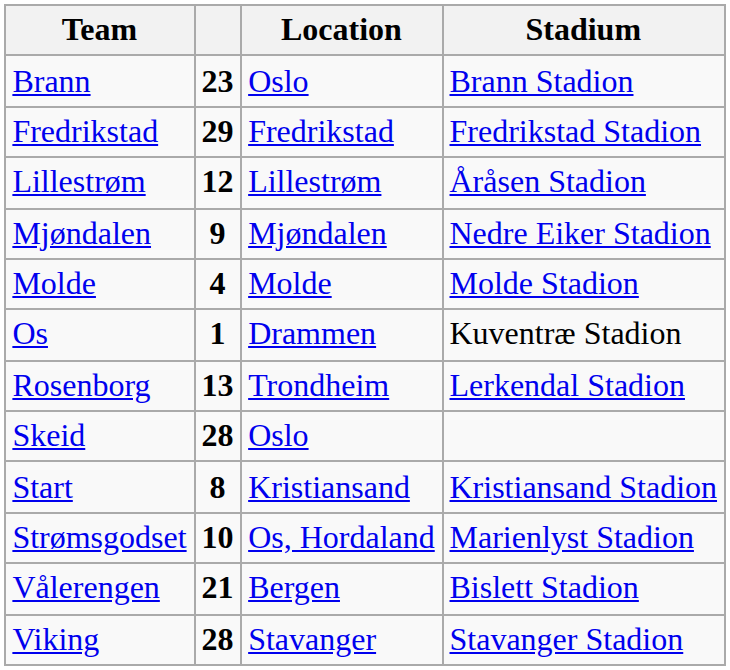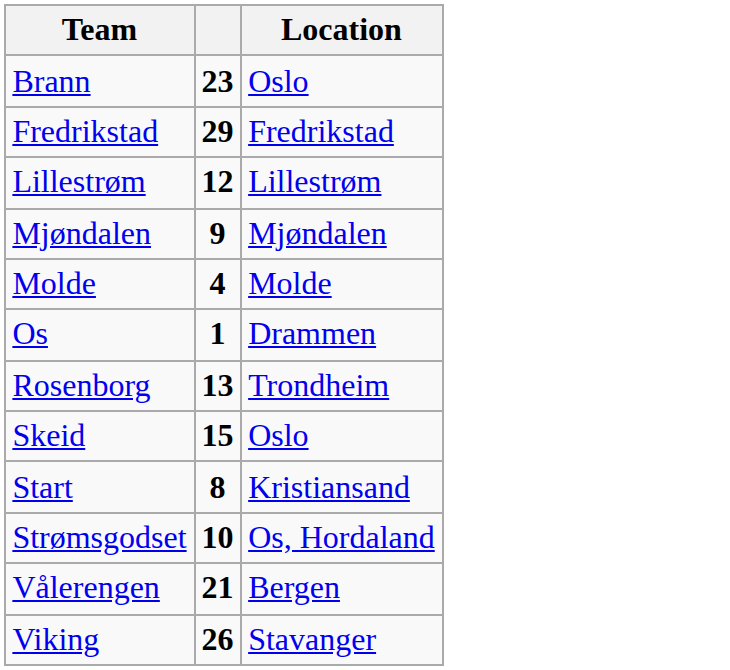 <table class="wikitable sortable" border="1">
 <tr>
 <th>Team</th>
 <th></th>
 <th>Location</th>
-<th>Stadium</th>
 </tr>
 <tr>
 <td><a href='#'>Brann</a></td>
 <td align="center"><strong>23</strong></td>
 <td><a href='#'>Oslo</a></td>
-<td><a href='#'>Brann Stadion</a></td>
 </tr>
 <tr>
 <td><a href='#'>Fredrikstad</a></td>
 <td align="center"><strong>29</strong></td>
 <td><a href='#'>Fredrikstad</a></td>
-<td><a href='#'>Fredrikstad Stadion</a></td>
 </tr>
 <tr>
 <td><a href='#'>Lillestrøm</a></td>
 <td align="center"><strong>12</strong></td>
 <td><a href='#'>Lillestrøm</a></td>
-<td><a href='#'>Åråsen Stadion</a></td>
 </tr>
 <tr>
 <td><a href='#'>Mjøndalen</a></td>
 <td align="center"><strong>9</strong></td>
 <td><a href='#'>Mjøndalen</a></td>
-<td><a href='#'>Nedre Eiker Stadion</a></td>
 </tr>
 <tr>
 <td><a href='#'>Molde</a></td>
 <td align="center"><strong>4</strong></td>
 <td><a href='#'>Molde</a></td>
-<td><a href='#'>Molde Stadion</a></td>
 </tr>
 <tr>
 <td><a href='#'>Os</a></td>
 <td align="center"><strong>1</strong></td>
 <td><a href='#'>Drammen</a></td>
-<td>Kuventræ Stadion</td>
 </tr>
 <tr>
 <td><a href='#'>Rosenborg</a></td>
 <td align="center"><strong>13</strong></td>
 <td><a href='#'>Trondheim</a></td>
-<td><a href='#'>Lerkendal Stadion</a></td>
 </tr>
 <tr>
 <td><a href='#'>Skeid</a></td>
-<td align="center"><strong>28</strong></td>
+<td align="center"><strong>15</strong></td>
 <td><a href='#'>Oslo</a></td>
-<td></td>
 </tr>
 <tr>
 <td><a href='#'>Start</a></td>
 <td align="center"><strong>8</strong></td>
 <td><a href='#'>Kristiansand</a></td>
-<td><a href='#'>Kristiansand Stadion</a></td>
 </tr>
 <tr>
 <td><a href='#'>Strømsgodset</a></td>
 <td align="center"><strong>10</strong></td>
 <td><a href='#'>Os, Hordaland</a></td>
-<td><a href='#'>Marienlyst Stadion</a></td>
 </tr>
 <tr>
 <td><a href='#'>Vålerengen</a></td>
 <td align="center"><strong>21</strong></td>
 <td><a href='#'>Bergen</a></td>
-<td><a href='#'>Bislett Stadion</a></td>
 </tr>
 <tr>
 <td><a href='#'>Viking</a></td>
-<td align="center"><strong>28</strong></td>
+<td align="center"><strong>26</strong></td>
 <td><a href='#'>Stavanger</a></td>
-<td><a href='#'>Stavanger Stadion</a></td>
 </tr>
 </table>
